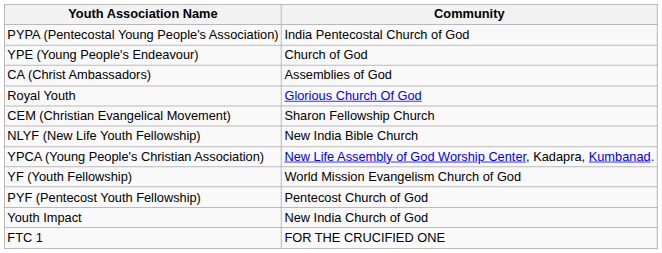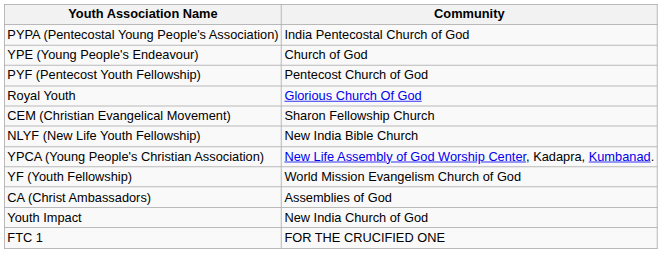 <table class="wikitable">
 <tr>
 <th>Youth Association Name</th>
 <th>Community</th>
 </tr>
 <tr>
 <td>PYPA (Pentecostal Young People's Association)</td>
 <td>India Pentecostal Church of God</td>
 </tr>
 <tr>
 <td>YPE (Young People's Endeavour)</td>
 <td>Church of  God</td>
 </tr>
 <tr>
-<td>CA (Christ Ambassadors)</td>
-<td>Assemblies of God</td>
+<td>PYF (Pentecost Youth Fellowship)</td>
+<td>Pentecost Church of God</td>
 </tr>
 <tr>
 <td>Royal Youth</td>
 <td><a href='#'>Glorious Church Of God</a></td>
 </tr>
 <tr>
 <td>CEM (Christian Evangelical Movement)</td>
 <td>Sharon Fellowship Church</td>
 </tr>
 <tr>
 <td>NLYF (New Life Youth Fellowship)</td>
 <td>New India Bible Church</td>
 </tr>
 <tr>
 <td>YPCA (Young People's Christian Association)</td>
 <td><a href='#'>New Life Assembly of God Worship Center</a>, Kadapra, <a href='#'>Kumbanad</a>.</td>
 </tr>
 <tr>
 <td>YF (Youth Fellowship)</td>
 <td>World Mission Evangelism Church of God</td>
 </tr>
 <tr>
-<td>PYF (Pentecost Youth Fellowship)</td>
-<td>Pentecost Church of God</td>
+<td>CA (Christ Ambassadors)</td>
+<td>Assemblies of God</td>
 </tr>
 <tr>
 <td>Youth Impact</td>
 <td>New India Church of God</td>
 </tr>
 <tr>
 <td>FTC 1</td>
 <td>FOR THE CRUCIFIED ONE</td>
 </tr>
 </table>
